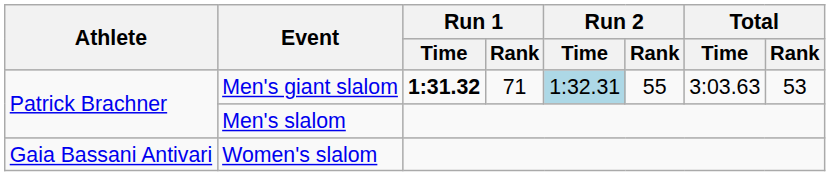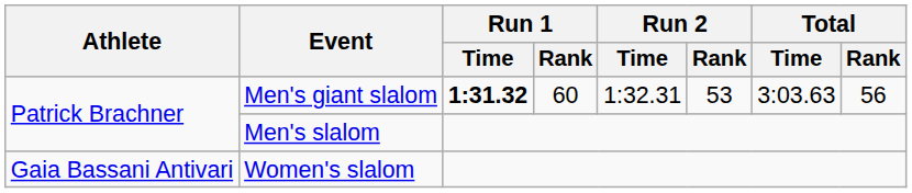 <table class="wikitable" style="font-size:90%">
 <tr>
 <th rowspan=2>Athlete</th>
 <th rowspan=2>Event</th>
 <th colspan=2>Run 1</th>
 <th colspan=2>Run 2</th>
 <th colspan=2>Total</th>
 </tr>
 <tr style="font-size:95%">
 <th>Time</th>
 <th>Rank</th>
 <th>Time</th>
 <th>Rank</th>
 <th>Time</th>
 <th>Rank</th>
 </tr>
 <tr align=center>
 <td align=left rowspan=2><a href='#'>Patrick Brachner</a></td>
 <td align=left><a href='#'>Men's giant slalom</a></td>
 <td><strong>1:31.32</strong></td>
-<td>71</td>
-<td style="background: lightblue;">1:32.31</td>
-<td>55</td>
+<td>60</td>
+<td>1:32.31</td>
+<td>53</td>
 <td>3:03.63</td>
-<td>53</td>
+<td>56</td>
 </tr>
 <tr align=center>
 <td align=left><a href='#'>Men's slalom</a></td>
 <td colspan=6></td>
 </tr>
 <tr align=center>
 <td align=left><a href='#'>Gaia Bassani Antivari</a></td>
 <td align=left><a href='#'>Women's slalom</a></td>
 <td colspan=6></td>
 </tr>
 </table>
